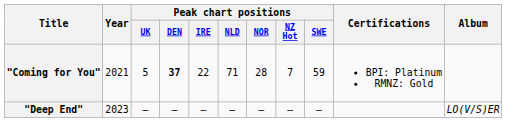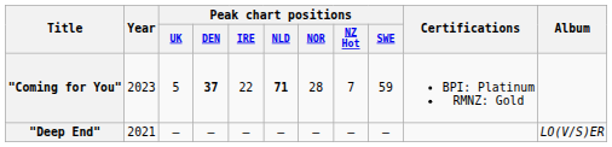 <table class="wikitable plainrowheaders" style="text-align:center;">
 <tr>
 <th scope="col" rowspan="2">Title</th>
 <th scope="col" rowspan="2">Year</th>
 <th scope="col" colspan="7">Peak chart positions</th>
 <th scope="col" rowspan="2">Certifications</th>
 <th scope="col" rowspan="2">Album</th>
 </tr>
 <tr>
 <th scope="col" style="width:3em;font-size:85%;"><a href='#'>UK</a><br></th>
 <th scope="col" style="width:3em;font-size:85%;"><a href='#'>DEN</a><br></th>
 <th scope="col" style="width:3em;font-size:85%;"><a href='#'>IRE</a><br></th>
 <th scope="col" style="width:3em;font-size:85%;"><a href='#'>NLD</a><br></th>
 <th scope="col" style="width:3em;font-size:85%;"><a href='#'>NOR</a><br></th>
 <th scope="col" style="width:3em;font-size:85%;"><a href='#'>NZ<br>Hot</a><br></th>
 <th scope="col" style="width:3em;font-size:85%;"><a href='#'>SWE</a><br></th>
 </tr>
 <tr>
 <th scope="row">"Coming for You"<br></th>
-<td>2021</td>
+<td>2023</td>
 <td>5</td>
 <td><strong>37</strong></td>
 <td>22</td>
-<td>71</td>
+<td><strong>71</strong></td>
 <td>28</td>
 <td>7</td>
 <td>59</td>
 <td><br><ul><li>BPI: Platinum</li><li>RMNZ: Gold</li></ul></td>
 <td></td>
 </tr>
 <tr>
 <th scope="row">"Deep End"<br></th>
-<td>2023</td>
+<td>2021</td>
 <td>—</td>
 <td>—</td>
 <td>—</td>
 <td>—</td>
 <td>—</td>
 <td>—</td>
 <td>—</td>
 <td></td>
 <td><em>LO(V/S)ER</em></td>
 </tr>
 </table>
